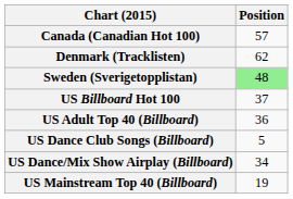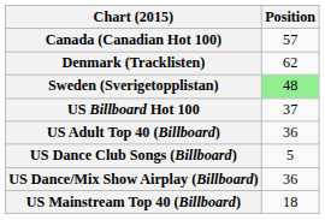 <table class="wikitable sortable plainrowheaders" style="text-align:center">
 <tr>
 <th scope="col">Chart (2015)</th>
 <th scope="col">Position</th>
 </tr>
 <tr>
 <th scope="row">Canada (Canadian Hot 100)</th>
 <td>57</td>
 </tr>
 <tr>
 <th scope="row">Denmark (Tracklisten)</th>
 <td>62</td>
 </tr>
 <tr>
 <th scope="row">Sweden (Sverigetopplistan)</th>
 <td style="background: lightgreen;">48</td>
 </tr>
 <tr>
 <th scope="row">US <em>Billboard</em> Hot 100</th>
 <td>37</td>
 </tr>
 <tr>
 <th scope="row">US Adult Top 40 (<em>Billboard</em>)</th>
 <td>36</td>
 </tr>
 <tr>
 <th scope="row">US Dance Club Songs (<em>Billboard</em>)</th>
 <td>5</td>
 </tr>
 <tr>
 <th scope="row">US Dance/Mix Show Airplay (<em>Billboard</em>)</th>
-<td>34</td>
+<td>36</td>
 </tr>
 <tr>
 <th scope="row">US Mainstream Top 40 (<em>Billboard</em>)</th>
-<td>19</td>
+<td>18</td>
 </tr>
 </table>
